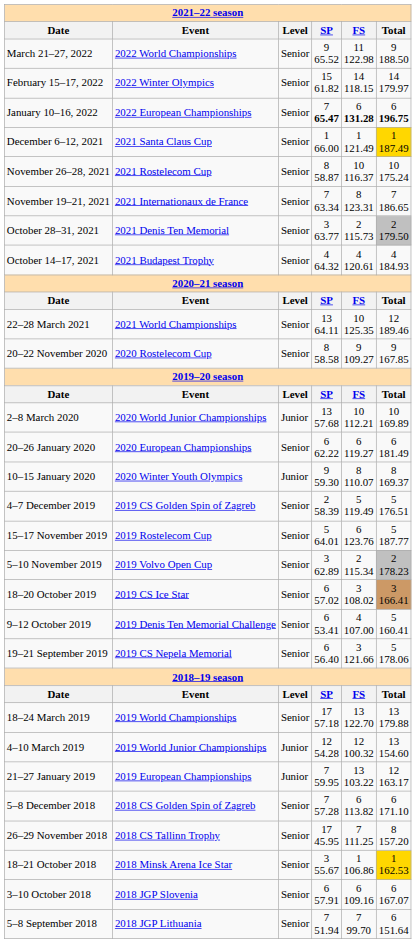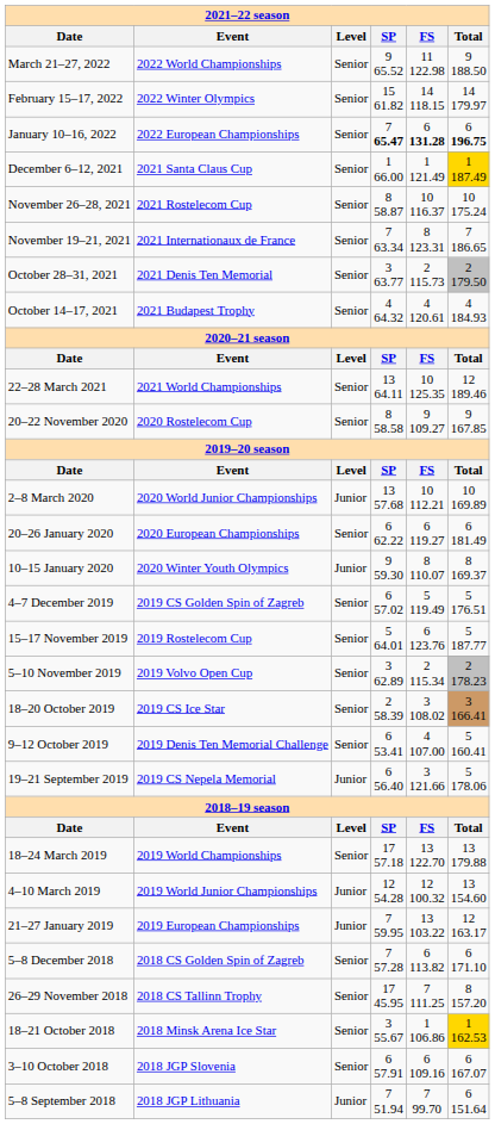 <table class="wikitable">
 <tr>
 <th style="background-color: #ffdead;" colspan=6><a href='#'>2021–22 season</a></th>
 </tr>
 <tr>
 <th>Date</th>
 <th>Event</th>
 <th>Level</th>
 <th><a href='#'>SP</a></th>
 <th><a href='#'>FS</a></th>
 <th>Total</th>
 </tr>
 <tr>
 <td>March 21–27, 2022</td>
 <td><a href='#'>2022 World Championships</a></td>
 <td>Senior</td>
 <td align=center>9 <br> 65.52</td>
 <td align=center>11 <br> 122.98</td>
 <td align=center>9 <br> 188.50</td>
 </tr>
 <tr>
 <td>February 15–17, 2022</td>
 <td><a href='#'>2022 Winter Olympics</a></td>
 <td>Senior</td>
 <td align=center>15 <br> 61.82</td>
 <td align=center>14 <br> 118.15</td>
 <td align=center>14 <br> 179.97</td>
 </tr>
 <tr>
 <td>January 10–16, 2022</td>
 <td><a href='#'>2022 European Championships</a></td>
 <td>Senior</td>
 <td align=center>7 <br> <strong>65.47</strong></td>
 <td align=center>6 <br> <strong>131.28</strong></td>
 <td align=center>6 <br> <strong>196.75</strong></td>
 </tr>
 <tr>
 <td>December 6–12, 2021</td>
 <td><a href='#'>2021 Santa Claus Cup</a></td>
 <td>Senior</td>
 <td align=center>1 <br> 66.00</td>
 <td align=center>1 <br> 121.49</td>
 <td align=center bgcolor=gold>1 <br> 187.49</td>
 </tr>
 <tr>
 <td>November 26–28, 2021</td>
 <td><a href='#'>2021 Rostelecom Cup</a></td>
 <td>Senior</td>
 <td align=center>8 <br> 58.87</td>
 <td align=center>10 <br> 116.37</td>
 <td align=center>10 <br> 175.24</td>
 </tr>
 <tr>
 <td>November 19–21, 2021</td>
 <td><a href='#'>2021 Internationaux de France</a></td>
 <td>Senior</td>
 <td align=center>7 <br> 63.34</td>
 <td align=center>8 <br> 123.31</td>
 <td align=center>7 <br> 186.65</td>
 </tr>
 <tr>
 <td>October 28–31, 2021</td>
 <td><a href='#'>2021 Denis Ten Memorial</a></td>
 <td>Senior</td>
 <td align=center>3 <br> 63.77</td>
 <td align=center>2 <br> 115.73</td>
 <td align=center bgcolor=silver>2 <br> 179.50</td>
 </tr>
 <tr>
 <td>October 14–17, 2021</td>
 <td><a href='#'>2021 Budapest Trophy</a></td>
 <td>Senior</td>
 <td align=center>4 <br> 64.32</td>
 <td align=center>4 <br> 120.61</td>
 <td align=center>4 <br> 184.93</td>
 </tr>
 <tr>
 <td colspan="6" style="background:#ffdead; text-align:center;"><a href='#'><strong>2020–21 season</strong></a></td>
 </tr>
 <tr>
 <th>Date</th>
 <th>Event</th>
 <th>Level</th>
 <th><a href='#'>SP</a></th>
 <th><a href='#'>FS</a></th>
 <th>Total</th>
 </tr>
 <tr>
 <td>22–28 March 2021</td>
 <td><a href='#'>2021 World Championships</a></td>
 <td>Senior</td>
 <td align=center>13 <br> 64.11</td>
 <td align=center>10 <br> 125.35</td>
 <td align=center>12 <br> 189.46</td>
 </tr>
 <tr>
 <td>20–22 November 2020</td>
 <td><a href='#'>2020 Rostelecom Cup</a></td>
 <td>Senior</td>
 <td align=center>8 <br> 58.58</td>
 <td align=center>9 <br> 109.27</td>
 <td align=center>9 <br> 167.85</td>
 </tr>
 <tr>
 <td colspan="6" style="background:#ffdead; text-align:center;"><a href='#'><strong>2019–20 season</strong></a></td>
 </tr>
 <tr>
 <th>Date</th>
 <th>Event</th>
 <th>Level</th>
 <th><a href='#'>SP</a></th>
 <th><a href='#'>FS</a></th>
 <th>Total</th>
 </tr>
 <tr>
 <td>2–8 March 2020</td>
 <td><a href='#'>2020 World Junior Championships</a></td>
 <td>Junior</td>
 <td align=center>13 <br> 57.68</td>
 <td align=center>10 <br> 112.21</td>
 <td align=center>10 <br> 169.89</td>
 </tr>
 <tr>
 <td>20–26 January 2020</td>
 <td><a href='#'>2020 European Championships</a></td>
 <td>Senior</td>
 <td align=center>6 <br> 62.22</td>
 <td align=center>6 <br> 119.27</td>
 <td align=center>6 <br> 181.49</td>
 </tr>
 <tr>
 <td>10–15 January 2020</td>
 <td><a href='#'>2020 Winter Youth Olympics</a></td>
 <td>Junior</td>
 <td align=center>9 <br> 59.30</td>
 <td align=center>8 <br> 110.07</td>
 <td align=center>8 <br> 169.37</td>
 </tr>
 <tr>
 <td>4–7 December 2019</td>
 <td><a href='#'>2019 CS Golden Spin of Zagreb</a></td>
 <td>Senior</td>
-<td align=center>2 <br> 58.39</td>
+<td align=center>6 <br> 57.02</td>
 <td align=center>5 <br> 119.49</td>
 <td align=center>5 <br> 176.51</td>
 </tr>
 <tr>
 <td>15–17 November 2019</td>
 <td><a href='#'>2019 Rostelecom Cup</a></td>
 <td>Senior</td>
 <td align=center>5 <br> 64.01</td>
 <td align=center>6 <br> 123.76</td>
 <td align=center>5 <br> 187.77</td>
 </tr>
 <tr>
 <td>5–10 November 2019</td>
 <td><a href='#'>2019 Volvo Open Cup</a></td>
 <td>Senior</td>
 <td align=center>3 <br> 62.89</td>
 <td align=center>2 <br> 115.34</td>
 <td align=center bgcolor=silver>2 <br> 178.23</td>
 </tr>
 <tr>
 <td>18–20 October 2019</td>
 <td><a href='#'>2019 CS Ice Star</a></td>
 <td>Senior</td>
-<td align=center>6 <br> 57.02</td>
+<td align=center>2 <br> 58.39</td>
 <td align=center>3 <br> 108.02</td>
 <td align=center bgcolor=cc9966>3 <br> 166.41</td>
 </tr>
 <tr>
 <td>9–12 October 2019</td>
 <td><a href='#'>2019 Denis Ten Memorial Challenge</a></td>
 <td>Senior</td>
 <td align=center>6 <br> 53.41</td>
 <td align=center>4 <br> 107.00</td>
 <td align=center>5 <br> 160.41</td>
 </tr>
 <tr>
 <td>19–21 September 2019</td>
 <td><a href='#'>2019 CS Nepela Memorial</a></td>
-<td>Senior</td>
+<td>Junior</td>
 <td align=center>6 <br> 56.40</td>
 <td align=center>3 <br> 121.66</td>
 <td align=center>5 <br> 178.06</td>
 </tr>
 <tr>
 <td colspan="6" style="background:#ffdead; text-align:center;"><a href='#'><strong>2018–19 season</strong></a></td>
 </tr>
 <tr>
 <th>Date</th>
 <th>Event</th>
 <th>Level</th>
 <th><a href='#'>SP</a></th>
 <th><a href='#'>FS</a></th>
 <th>Total</th>
 </tr>
 <tr>
 <td>18–24 March 2019</td>
 <td><a href='#'>2019 World Championships</a></td>
 <td>Senior</td>
 <td align=center>17 <br> 57.18</td>
 <td align=center>13 <br> 122.70</td>
 <td align=center>13 <br> 179.88</td>
 </tr>
 <tr>
 <td>4–10 March 2019</td>
 <td><a href='#'>2019 World Junior Championships</a></td>
 <td>Junior</td>
 <td align=center>12 <br> 54.28</td>
 <td align=center>12 <br> 100.32</td>
 <td align=center>13 <br> 154.60</td>
 </tr>
 <tr>
 <td>21–27 January 2019</td>
 <td><a href='#'>2019 European Championships</a></td>
 <td>Junior</td>
 <td align=center>7 <br> 59.95</td>
 <td align=center>13 <br> 103.22</td>
 <td align=center>12 <br> 163.17</td>
 </tr>
 <tr>
 <td>5–8 December 2018</td>
 <td><a href='#'>2018 CS Golden Spin of Zagreb</a></td>
 <td>Senior</td>
 <td align=center>7 <br> 57.28</td>
 <td align=center>6 <br> 113.82</td>
 <td align=center>6 <br> 171.10</td>
 </tr>
 <tr>
 <td>26–29 November 2018</td>
 <td><a href='#'>2018 CS Tallinn Trophy</a></td>
 <td>Senior</td>
 <td align=center>17 <br> 45.95</td>
 <td align=center>7 <br> 111.25</td>
 <td align=center>8 <br> 157.20</td>
 </tr>
 <tr>
 <td>18–21 October 2018</td>
 <td><a href='#'>2018 Minsk Arena Ice Star</a></td>
 <td>Senior</td>
 <td align=center>3 <br> 55.67</td>
 <td align=center>1 <br> 106.86</td>
 <td style="text-align:center; background:gold;">1 <br> 162.53</td>
 </tr>
 <tr>
 <td>3–10 October 2018</td>
 <td><a href='#'>2018 JGP Slovenia</a></td>
 <td>Senior</td>
 <td align=center>6 <br> 57.91</td>
 <td align=center>6 <br> 109.16</td>
 <td align=center>6 <br> 167.07</td>
 </tr>
 <tr>
 <td>5–8 September 2018</td>
 <td><a href='#'>2018 JGP Lithuania</a></td>
-<td>Senior</td>
+<td>Junior</td>
 <td align=center>7 <br> 51.94</td>
 <td align=center>7 <br> 99.70</td>
 <td align=center>6 <br> 151.64</td>
 </tr>
 </table>
